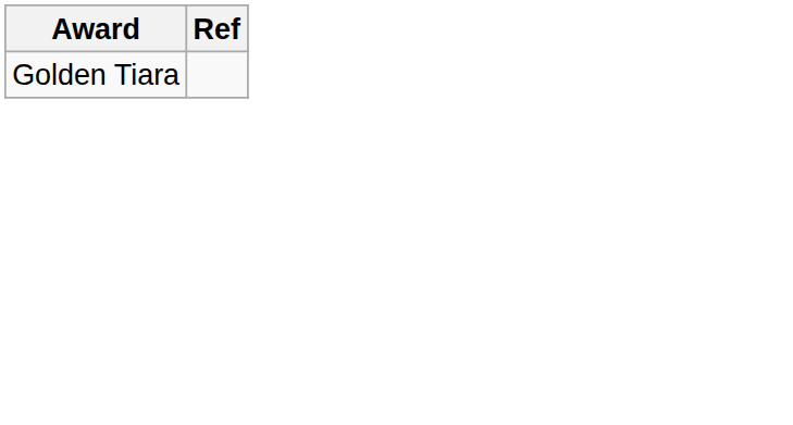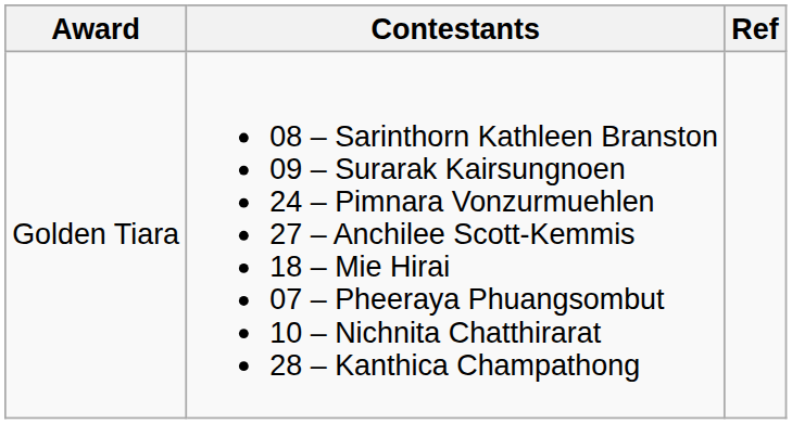 <table class="wikitable" style="font-size: 95%;">
 <tr>
 <th>Award</th>
+<th>Contestants</th>
 <th>Ref</th>
 </tr>
 <tr>
 <td>Golden Tiara</td>
+<td><br><ul><li>08 – Sarinthorn Kathleen Branston</li><li>09 – Surarak Kairsungnoen</li><li>24 – Pimnara Vonzurmuehlen</li><li>27 – Anchilee Scott-Kemmis</li><li>18 – Mie Hirai</li><li>07 – Pheeraya Phuangsombut</li><li>10 – Nichnita Chatthirarat</li><li>28 – Kanthica Champathong</li></ul></td>
 <td></td>
 </tr>
 </table>
